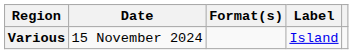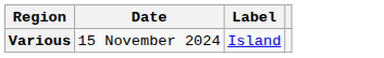 <table class="wikitable plainrowheaders">
 <tr>
 <th scope="col">Region</th>
 <th scope="col">Date</th>
-<th scope="col">Format(s)</th>
 <th scope="col">Label</th>
 <th scope="col"></th>
 </tr>
 <tr>
 <th scope="row">Various</th>
 <td>15 November 2024</td>
-<td></td>
 <td><a href='#'>Island</a></td>
 <td style="text-align:center;"></td>
 </tr>
 </table>
